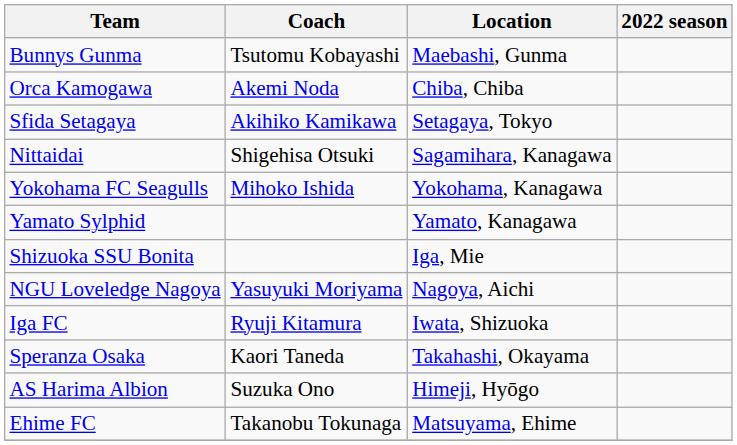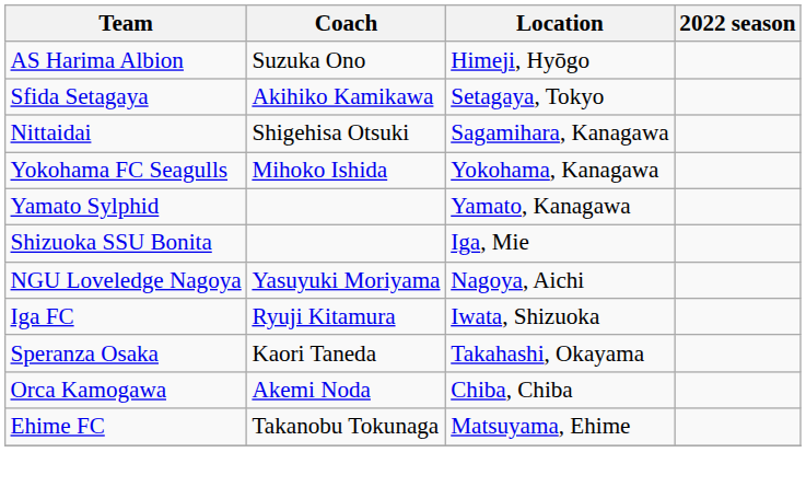 <table class="wikitable sortable">
 <tr>
 <th>Team</th>
 <th>Coach</th>
 <th>Location</th>
 <th>2022 season</th>
 </tr>
 <tr>
-<td><a href='#'>Bunnys Gunma</a></td>
-<td>Tsutomu Kobayashi</td>
-<td><a href='#'>Maebashi</a>, Gunma</td>
-<td></td>
-</tr>
-<tr>
-<td><a href='#'>Orca Kamogawa</a></td>
-<td><a href='#'>Akemi Noda</a></td>
-<td><a href='#'>Chiba</a>, Chiba</td>
+<td><a href='#'>AS Harima Albion</a></td>
+<td>Suzuka Ono</td>
+<td><a href='#'>Himeji</a>, Hyōgo</td>
 <td></td>
 </tr>
 <tr>
 <td><a href='#'>Sfida Setagaya</a></td>
 <td><a href='#'>Akihiko Kamikawa</a></td>
 <td><a href='#'>Setagaya</a>, Tokyo</td>
 <td></td>
 </tr>
 <tr>
 <td><a href='#'>Nittaidai</a></td>
 <td>Shigehisa Otsuki</td>
 <td><a href='#'>Sagamihara</a>, Kanagawa</td>
 <td></td>
 </tr>
 <tr>
 <td><a href='#'>Yokohama FC Seagulls</a></td>
 <td><a href='#'>Mihoko Ishida</a></td>
 <td><a href='#'>Yokohama</a>, Kanagawa</td>
 <td></td>
 </tr>
 <tr>
 <td><a href='#'>Yamato Sylphid</a></td>
 <td></td>
 <td><a href='#'>Yamato</a>, Kanagawa</td>
 <td></td>
 </tr>
 <tr>
 <td><a href='#'>Shizuoka SSU Bonita</a></td>
 <td></td>
 <td><a href='#'>Iga</a>, Mie</td>
 <td></td>
 </tr>
 <tr>
 <td><a href='#'>NGU Loveledge Nagoya</a></td>
 <td><a href='#'>Yasuyuki Moriyama</a></td>
 <td><a href='#'>Nagoya</a>, Aichi</td>
 <td></td>
 </tr>
 <tr>
 <td><a href='#'>Iga FC</a></td>
 <td><a href='#'>Ryuji Kitamura</a></td>
 <td><a href='#'>Iwata</a>, Shizuoka</td>
 <td></td>
 </tr>
 <tr>
 <td><a href='#'>Speranza Osaka</a></td>
 <td>Kaori Taneda</td>
 <td><a href='#'>Takahashi</a>, Okayama</td>
 <td></td>
 </tr>
 <tr>
-<td><a href='#'>AS Harima Albion</a></td>
-<td>Suzuka Ono</td>
-<td><a href='#'>Himeji</a>, Hyōgo</td>
+<td><a href='#'>Orca Kamogawa</a></td>
+<td><a href='#'>Akemi Noda</a></td>
+<td><a href='#'>Chiba</a>, Chiba</td>
 <td></td>
 </tr>
 <tr>
 <td><a href='#'>Ehime FC</a></td>
 <td>Takanobu Tokunaga</td>
 <td><a href='#'>Matsuyama</a>, Ehime</td>
 <td></td>
 </tr>
 <tr>
 </tr>
 </table>
